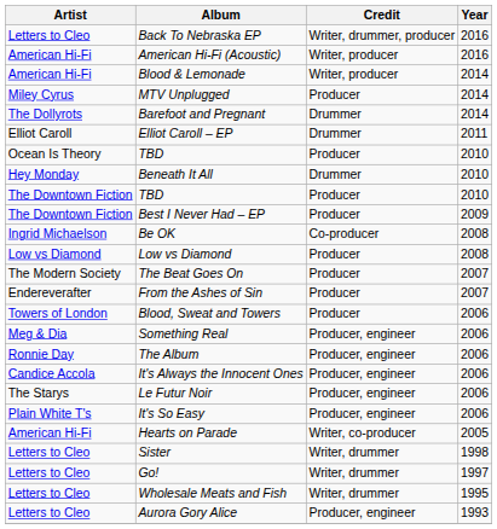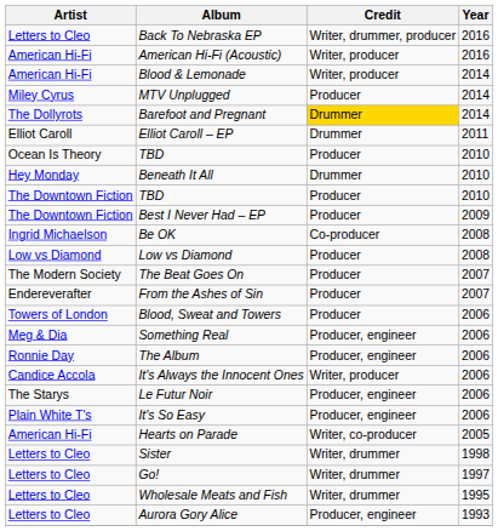 <table class="wikitable sortable">
 <tr>
 <th>Artist</th>
 <th>Album</th>
 <th>Credit</th>
 <th>Year</th>
 </tr>
 <tr>
 <td><a href='#'>Letters to Cleo</a></td>
 <td><em>Back To Nebraska EP</em></td>
 <td>Writer, drummer, producer</td>
 <td>2016</td>
 </tr>
 <tr>
 <td><a href='#'>American Hi-Fi</a></td>
 <td><em>American Hi-Fi (Acoustic)</em></td>
 <td>Writer, producer</td>
 <td>2016</td>
 </tr>
 <tr>
 <td><a href='#'>American Hi-Fi</a></td>
 <td><em>Blood & Lemonade</em></td>
 <td>Writer, producer</td>
 <td>2014</td>
 </tr>
 <tr>
 <td><a href='#'>Miley Cyrus</a></td>
 <td><em>MTV Unplugged</em></td>
 <td>Producer</td>
 <td>2014</td>
 </tr>
 <tr>
 <td><a href='#'>The Dollyrots</a></td>
 <td><em>Barefoot and Pregnant</em></td>
-<td>Drummer</td>
+<td style="background: gold;">Drummer</td>
 <td>2014</td>
 </tr>
 <tr>
 <td>Elliot Caroll</td>
 <td><em>Elliot Caroll – EP</em></td>
 <td>Drummer</td>
 <td>2011</td>
 </tr>
 <tr>
 <td>Ocean Is Theory</td>
 <td><em>TBD</em></td>
 <td>Producer</td>
 <td>2010</td>
 </tr>
 <tr>
 <td><a href='#'>Hey Monday</a></td>
 <td><em>Beneath It All</em></td>
 <td>Drummer</td>
 <td>2010</td>
 </tr>
 <tr>
 <td><a href='#'>The Downtown Fiction</a></td>
 <td><em>TBD</em></td>
 <td>Producer</td>
 <td>2010</td>
 </tr>
 <tr>
 <td><a href='#'>The Downtown Fiction</a></td>
 <td><em>Best I Never Had – EP</em></td>
 <td>Producer</td>
 <td>2009</td>
 </tr>
 <tr>
 <td><a href='#'>Ingrid Michaelson</a></td>
 <td><em>Be OK</em></td>
 <td>Co-producer</td>
 <td>2008</td>
 </tr>
 <tr>
 <td><a href='#'>Low vs Diamond</a></td>
 <td><em>Low vs Diamond</em></td>
 <td>Producer</td>
 <td>2008</td>
 </tr>
 <tr>
 <td>The Modern Society</td>
 <td><em>The Beat Goes On</em></td>
 <td>Producer</td>
 <td>2007</td>
 </tr>
 <tr>
 <td>Endereverafter</td>
 <td><em>From the Ashes of Sin</em></td>
 <td>Producer</td>
 <td>2007</td>
 </tr>
 <tr>
 <td><a href='#'>Towers of London</a></td>
 <td><em>Blood, Sweat and Towers</em></td>
 <td>Producer</td>
 <td>2006</td>
 </tr>
 <tr>
 <td><a href='#'>Meg & Dia</a></td>
 <td><em>Something Real</em></td>
 <td>Producer, engineer</td>
 <td>2006</td>
 </tr>
 <tr>
 <td><a href='#'>Ronnie Day</a></td>
 <td><em>The Album</em></td>
 <td>Producer, engineer</td>
 <td>2006</td>
 </tr>
 <tr>
 <td><a href='#'>Candice Accola</a></td>
 <td><em>It's Always the Innocent Ones</em></td>
-<td>Producer, engineer</td>
+<td>Writer, producer</td>
 <td>2006</td>
 </tr>
 <tr>
 <td>The Starys</td>
 <td><em>Le Futur Noir</em></td>
 <td>Producer, engineer</td>
 <td>2006</td>
 </tr>
 <tr>
 <td><a href='#'>Plain White T's</a></td>
 <td><em>It's So Easy</em></td>
 <td>Producer, engineer</td>
 <td>2006</td>
 </tr>
 <tr>
 <td><a href='#'>American Hi-Fi</a></td>
 <td><em>Hearts on Parade</em></td>
 <td>Writer, co-producer</td>
 <td>2005</td>
 </tr>
 <tr>
 <td><a href='#'>Letters to Cleo</a></td>
 <td><em>Sister</em></td>
 <td>Writer, drummer</td>
 <td>1998</td>
 </tr>
 <tr>
 <td><a href='#'>Letters to Cleo</a></td>
 <td><em>Go!</em></td>
 <td>Writer, drummer</td>
 <td>1997</td>
 </tr>
 <tr>
 <td><a href='#'>Letters to Cleo</a></td>
 <td><em>Wholesale Meats and Fish</em></td>
 <td>Writer, drummer</td>
 <td>1995</td>
 </tr>
 <tr>
 <td><a href='#'>Letters to Cleo</a></td>
 <td><em>Aurora Gory Alice</em></td>
 <td>Producer, engineer</td>
 <td>1993</td>
 </tr>
 <tr>
 </tr>
 </table>
